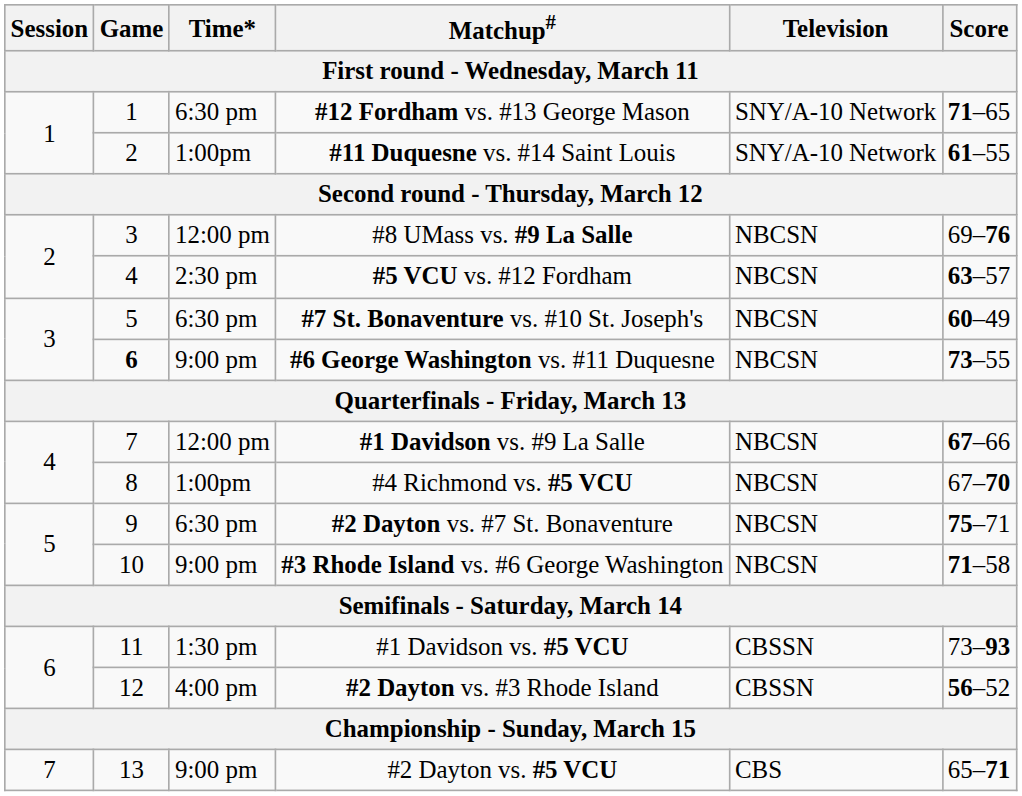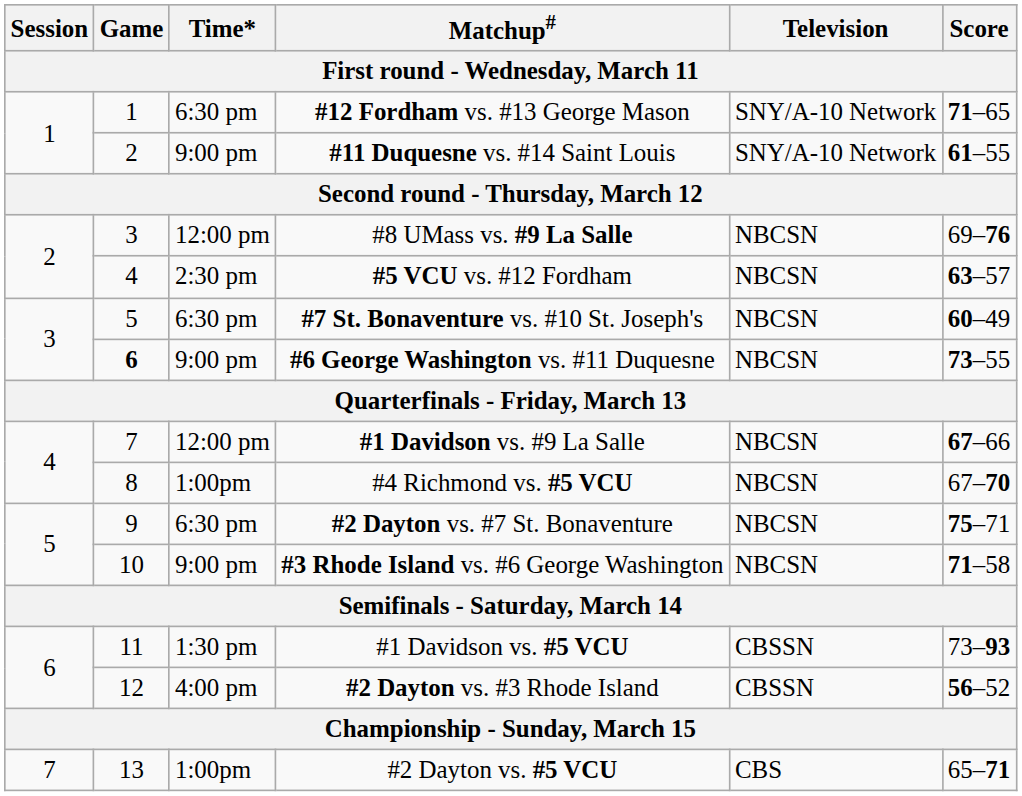 <table class="wikitable" style="font-size: 95%">
 <tr>
 <th>Session</th>
 <th>Game</th>
 <th>Time*</th>
 <th>Matchup<sup>#</sup></th>
 <th>Television</th>
 <th>Score</th>
 </tr>
 <tr>
 <th colspan=6>First round - Wednesday, March 11</th>
 </tr>
 <tr>
 <td rowspan=2 align=center>1</td>
 <td align=center>1</td>
 <td>6:30 pm</td>
 <td align=center><strong>#12 Fordham</strong> vs. #13 George Mason</td>
 <td>SNY/A-10 Network</td>
 <td><strong>71</strong>–65</td>
 </tr>
 <tr>
 <td align=center>2</td>
-<td>1:00pm</td>
+<td>9:00 pm</td>
 <td align=center><strong>#11 Duquesne</strong> vs. #14 Saint Louis</td>
 <td>SNY/A-10 Network</td>
 <td><strong>61</strong>–55</td>
 </tr>
 <tr>
 <th colspan=6>Second round - Thursday, March 12</th>
 </tr>
 <tr>
 <td rowspan=2 align=center>2</td>
 <td align=center>3</td>
 <td>12:00 pm</td>
 <td align=center>#8 UMass vs. <strong>#9 La Salle</strong></td>
 <td>NBCSN</td>
 <td>69–<strong>76</strong></td>
 </tr>
 <tr>
 <td align=center>4</td>
 <td>2:30 pm</td>
 <td align=center><strong>#5 VCU</strong> vs. #12 Fordham</td>
 <td>NBCSN</td>
 <td><strong>63</strong>–57</td>
 </tr>
 <tr>
 <td rowspan=2 align=center>3</td>
 <td align=center>5</td>
 <td>6:30 pm</td>
 <td align=center><strong>#7 St. Bonaventure</strong> vs. #10 St. Joseph's</td>
 <td>NBCSN</td>
 <td><strong>60</strong>–49</td>
 </tr>
 <tr>
 <td align=center><strong>6</strong></td>
 <td>9:00 pm</td>
 <td align=center><strong>#6 George Washington</strong> vs. #11 Duquesne</td>
 <td>NBCSN</td>
 <td><strong>73</strong>–55</td>
 </tr>
 <tr>
 <th colspan=6>Quarterfinals - Friday, March 13</th>
 </tr>
 <tr>
 <td rowspan=2 align=center>4</td>
 <td align=center>7</td>
 <td>12:00 pm</td>
 <td align=center><strong>#1 Davidson</strong> vs. #9 La Salle</td>
 <td>NBCSN</td>
 <td><strong>67</strong>–66</td>
 </tr>
 <tr>
 <td align=center>8</td>
 <td>1:00pm</td>
 <td align=center>#4 Richmond vs. <strong>#5 VCU</strong></td>
 <td>NBCSN</td>
 <td>67–<strong>70</strong></td>
 </tr>
 <tr>
 <td rowspan=2 align=center>5</td>
 <td align=center>9</td>
 <td>6:30 pm</td>
 <td align=center><strong>#2 Dayton</strong> vs. #7 St. Bonaventure</td>
 <td>NBCSN</td>
 <td><strong>75</strong>–71</td>
 </tr>
 <tr>
 <td align=center>10</td>
 <td>9:00 pm</td>
 <td align=center><strong>#3 Rhode Island</strong> vs. #6 George Washington</td>
 <td>NBCSN</td>
 <td><strong>71</strong>–58</td>
 </tr>
 <tr>
 <th colspan=6>Semifinals - Saturday, March 14</th>
 </tr>
 <tr>
 <td rowspan=2 align=center>6</td>
 <td align=center>11</td>
 <td>1:30 pm</td>
 <td align=center>#1 Davidson vs. <strong>#5 VCU</strong></td>
 <td>CBSSN</td>
 <td>73–<strong>93</strong></td>
 </tr>
 <tr>
 <td align=center>12</td>
 <td>4:00 pm</td>
 <td align=center><strong>#2 Dayton</strong> vs. #3 Rhode Island</td>
 <td>CBSSN</td>
 <td><strong>56</strong>–52</td>
 </tr>
 <tr>
 <th colspan=6>Championship - Sunday, March 15</th>
 </tr>
 <tr>
 <td align=center>7</td>
 <td align=center>13</td>
-<td>9:00 pm</td>
+<td>1:00pm</td>
 <td align=center>#2 Dayton vs. <strong>#5 VCU</strong></td>
 <td>CBS</td>
 <td>65–<strong>71</strong></td>
 </tr>
 </table>
